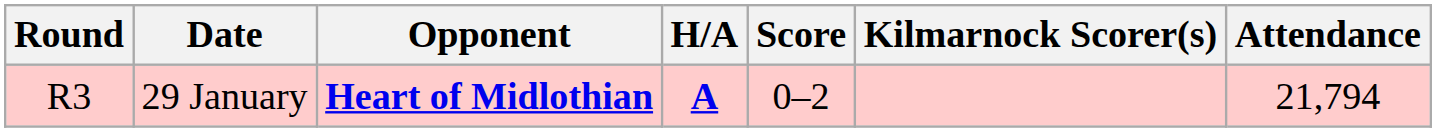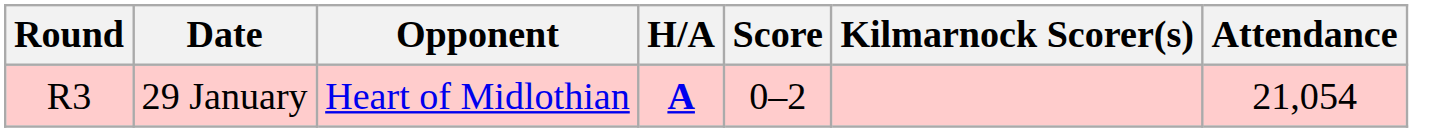 <table class="wikitable" style="text-align:center">
 <tr>
 <th>Round</th>
 <th>Date</th>
 <th>Opponent</th>
 <th>H/A</th>
 <th>Score</th>
 <th>Kilmarnock Scorer(s)</th>
 <th>Attendance</th>
 </tr>
 <tr bgcolor=#FFCCCC>
 <td>R3</td>
 <td align=left>29 January</td>
-<td align=left><strong><a href='#'>Heart of Midlothian</a></strong></td>
+<td align=left><a href='#'>Heart of Midlothian</a></td>
 <td><strong><a href='#'>A</a></strong></td>
 <td>0–2</td>
 <td align=left></td>
-<td>21,794</td>
+<td>21,054</td>
 </tr>
 </table>
